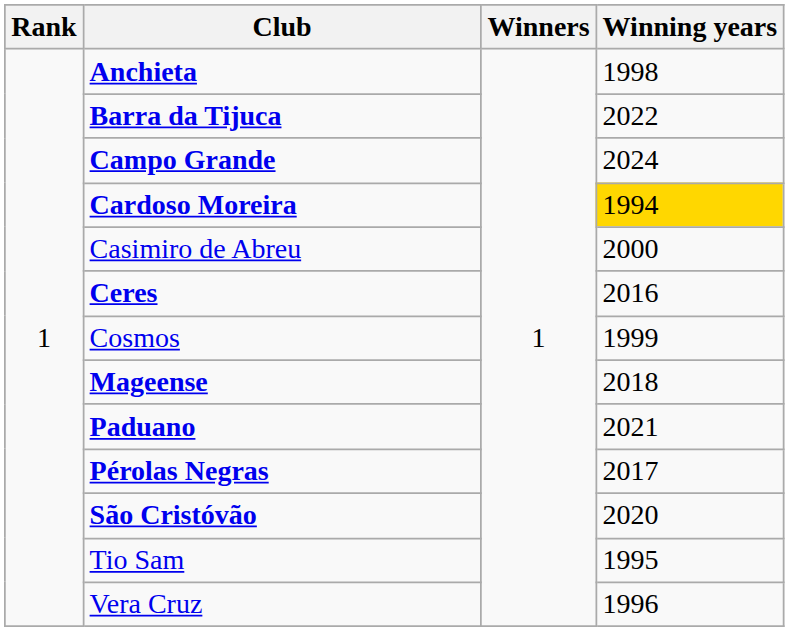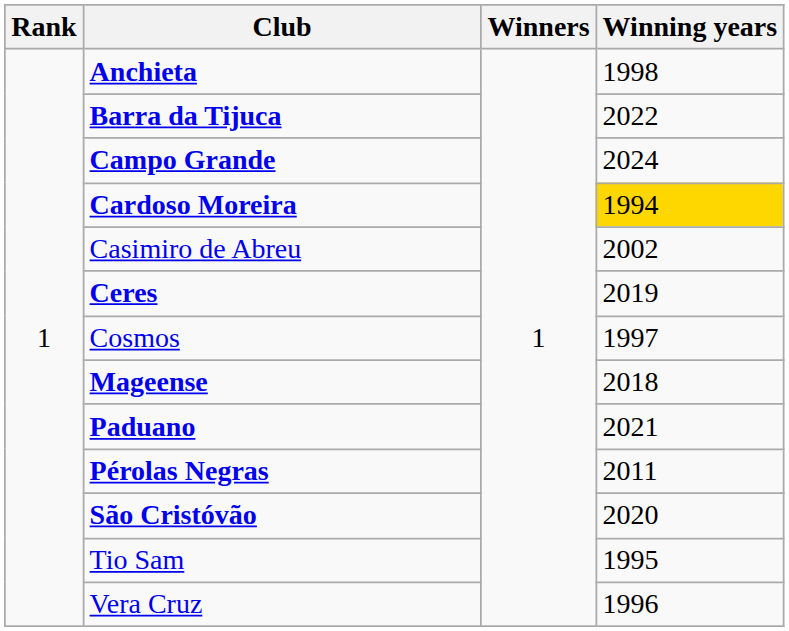 <table class="wikitable sortable">
 <tr>
 <th>Rank</th>
 <th style="width:220px">Club</th>
 <th>Winners</th>
 <th>Winning years</th>
 </tr>
 <tr>
 <td rowspan=13 align="center">1</td>
 <td><strong><a href='#'>Anchieta</a></strong></td>
 <td rowspan=13 align="center">1</td>
 <td>1998</td>
 </tr>
 <tr>
 <td><strong><a href='#'>Barra da Tijuca</a></strong></td>
 <td>2022</td>
 </tr>
 <tr>
 <td><strong><a href='#'>Campo Grande</a></strong></td>
 <td>2024</td>
 </tr>
 <tr>
 <td><strong><a href='#'>Cardoso Moreira</a></strong></td>
 <td style="background: gold;">1994</td>
 </tr>
 <tr>
 <td><a href='#'>Casimiro de Abreu</a></td>
-<td>2000</td>
+<td>2002</td>
 </tr>
 <tr>
 <td><strong><a href='#'>Ceres</a></strong></td>
-<td>2016</td>
+<td>2019</td>
 </tr>
 <tr>
 <td><a href='#'>Cosmos</a></td>
-<td>1999</td>
+<td>1997</td>
 </tr>
 <tr>
 <td><strong><a href='#'>Mageense</a></strong></td>
 <td>2018</td>
 </tr>
 <tr>
 <td><strong><a href='#'>Paduano</a></strong></td>
 <td>2021</td>
 </tr>
 <tr>
 <td><strong><a href='#'>Pérolas Negras</a></strong></td>
-<td>2017</td>
+<td>2011</td>
 </tr>
 <tr>
 <td><strong><a href='#'>São Cristóvão</a></strong></td>
 <td>2020</td>
 </tr>
 <tr>
 <td><a href='#'>Tio Sam</a></td>
 <td>1995</td>
 </tr>
 <tr>
 <td><a href='#'>Vera Cruz</a></td>
 <td>1996</td>
 </tr>
 </table>
